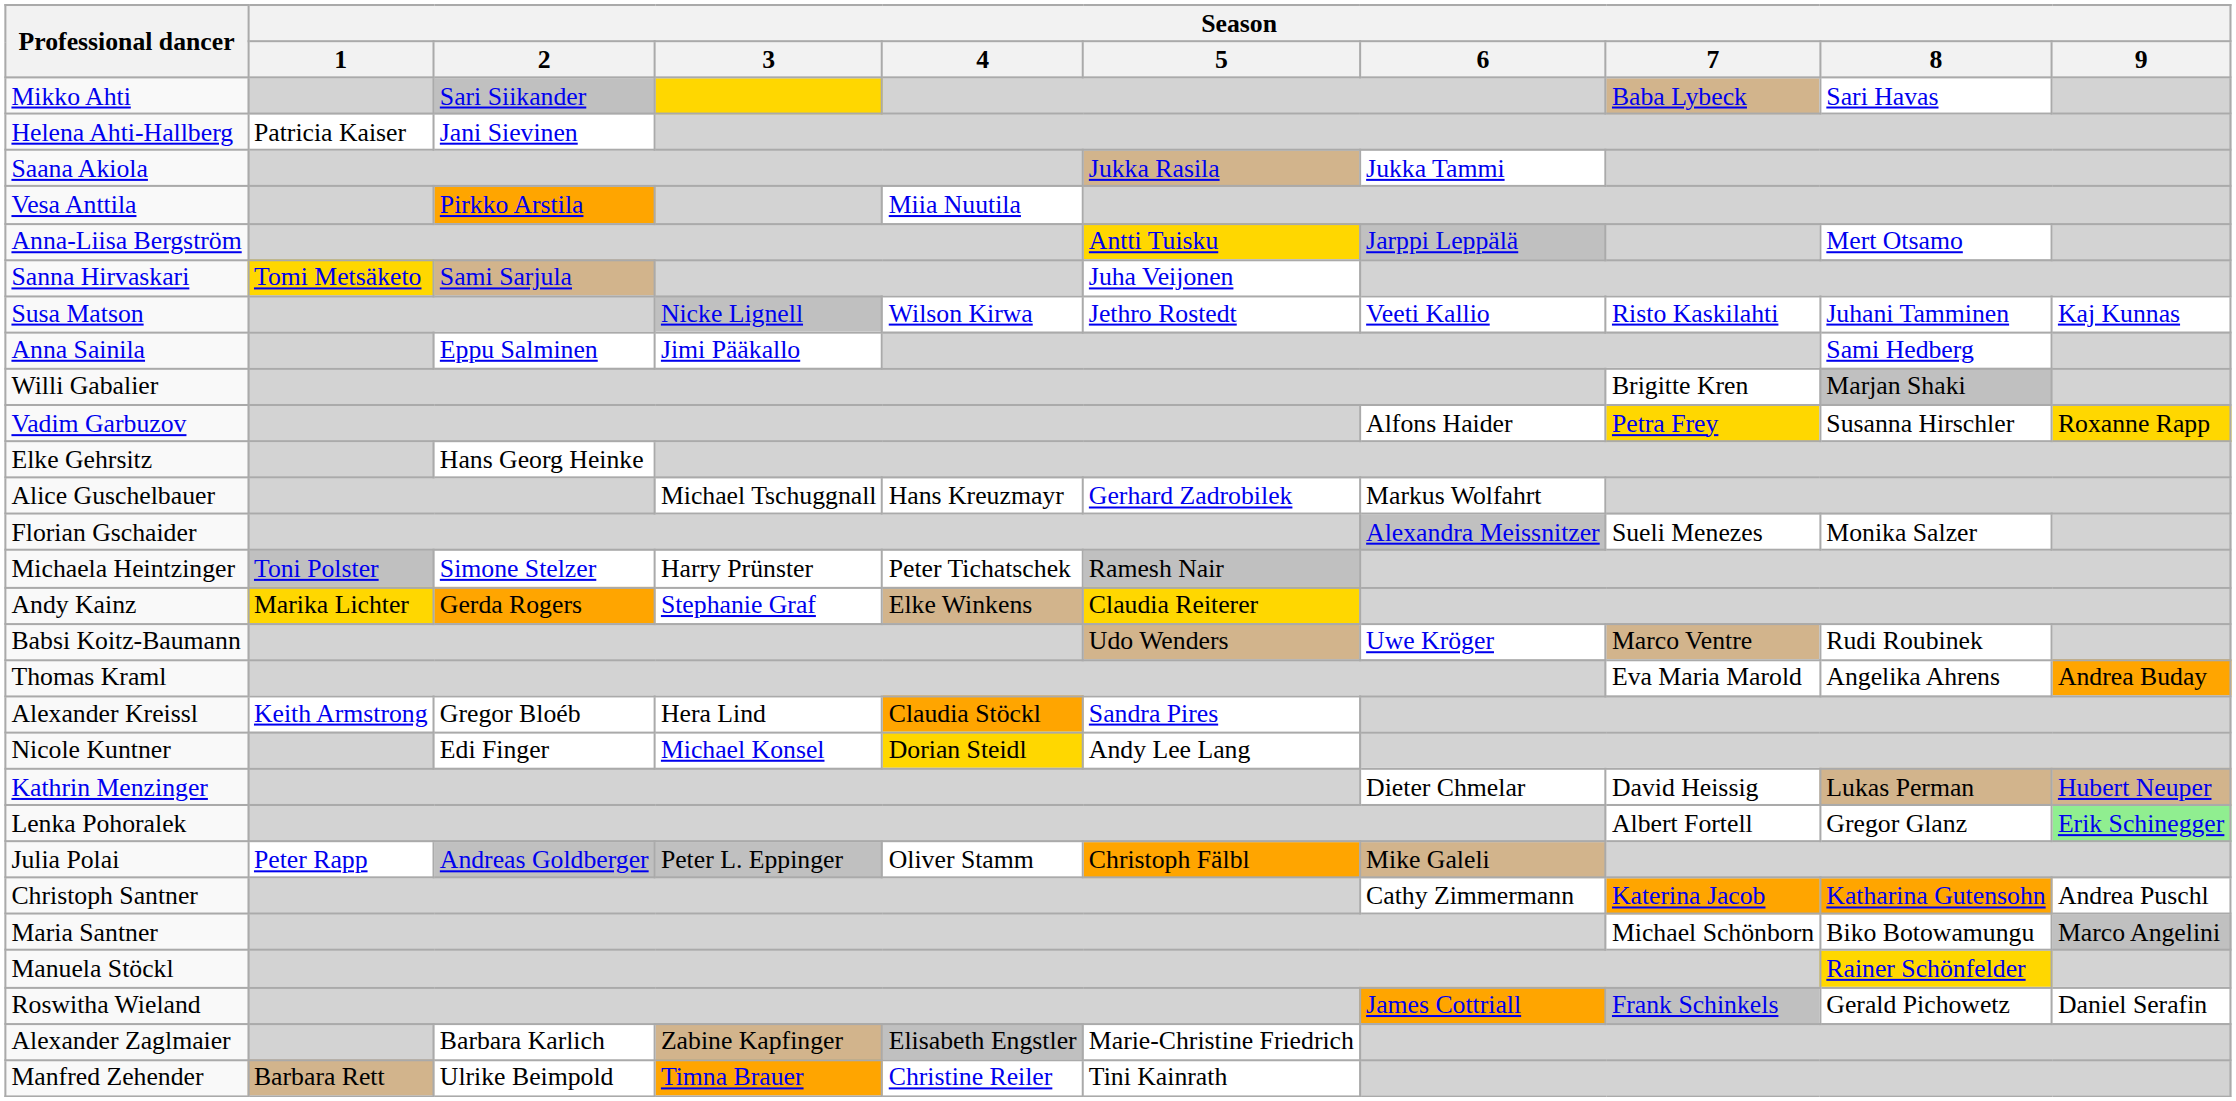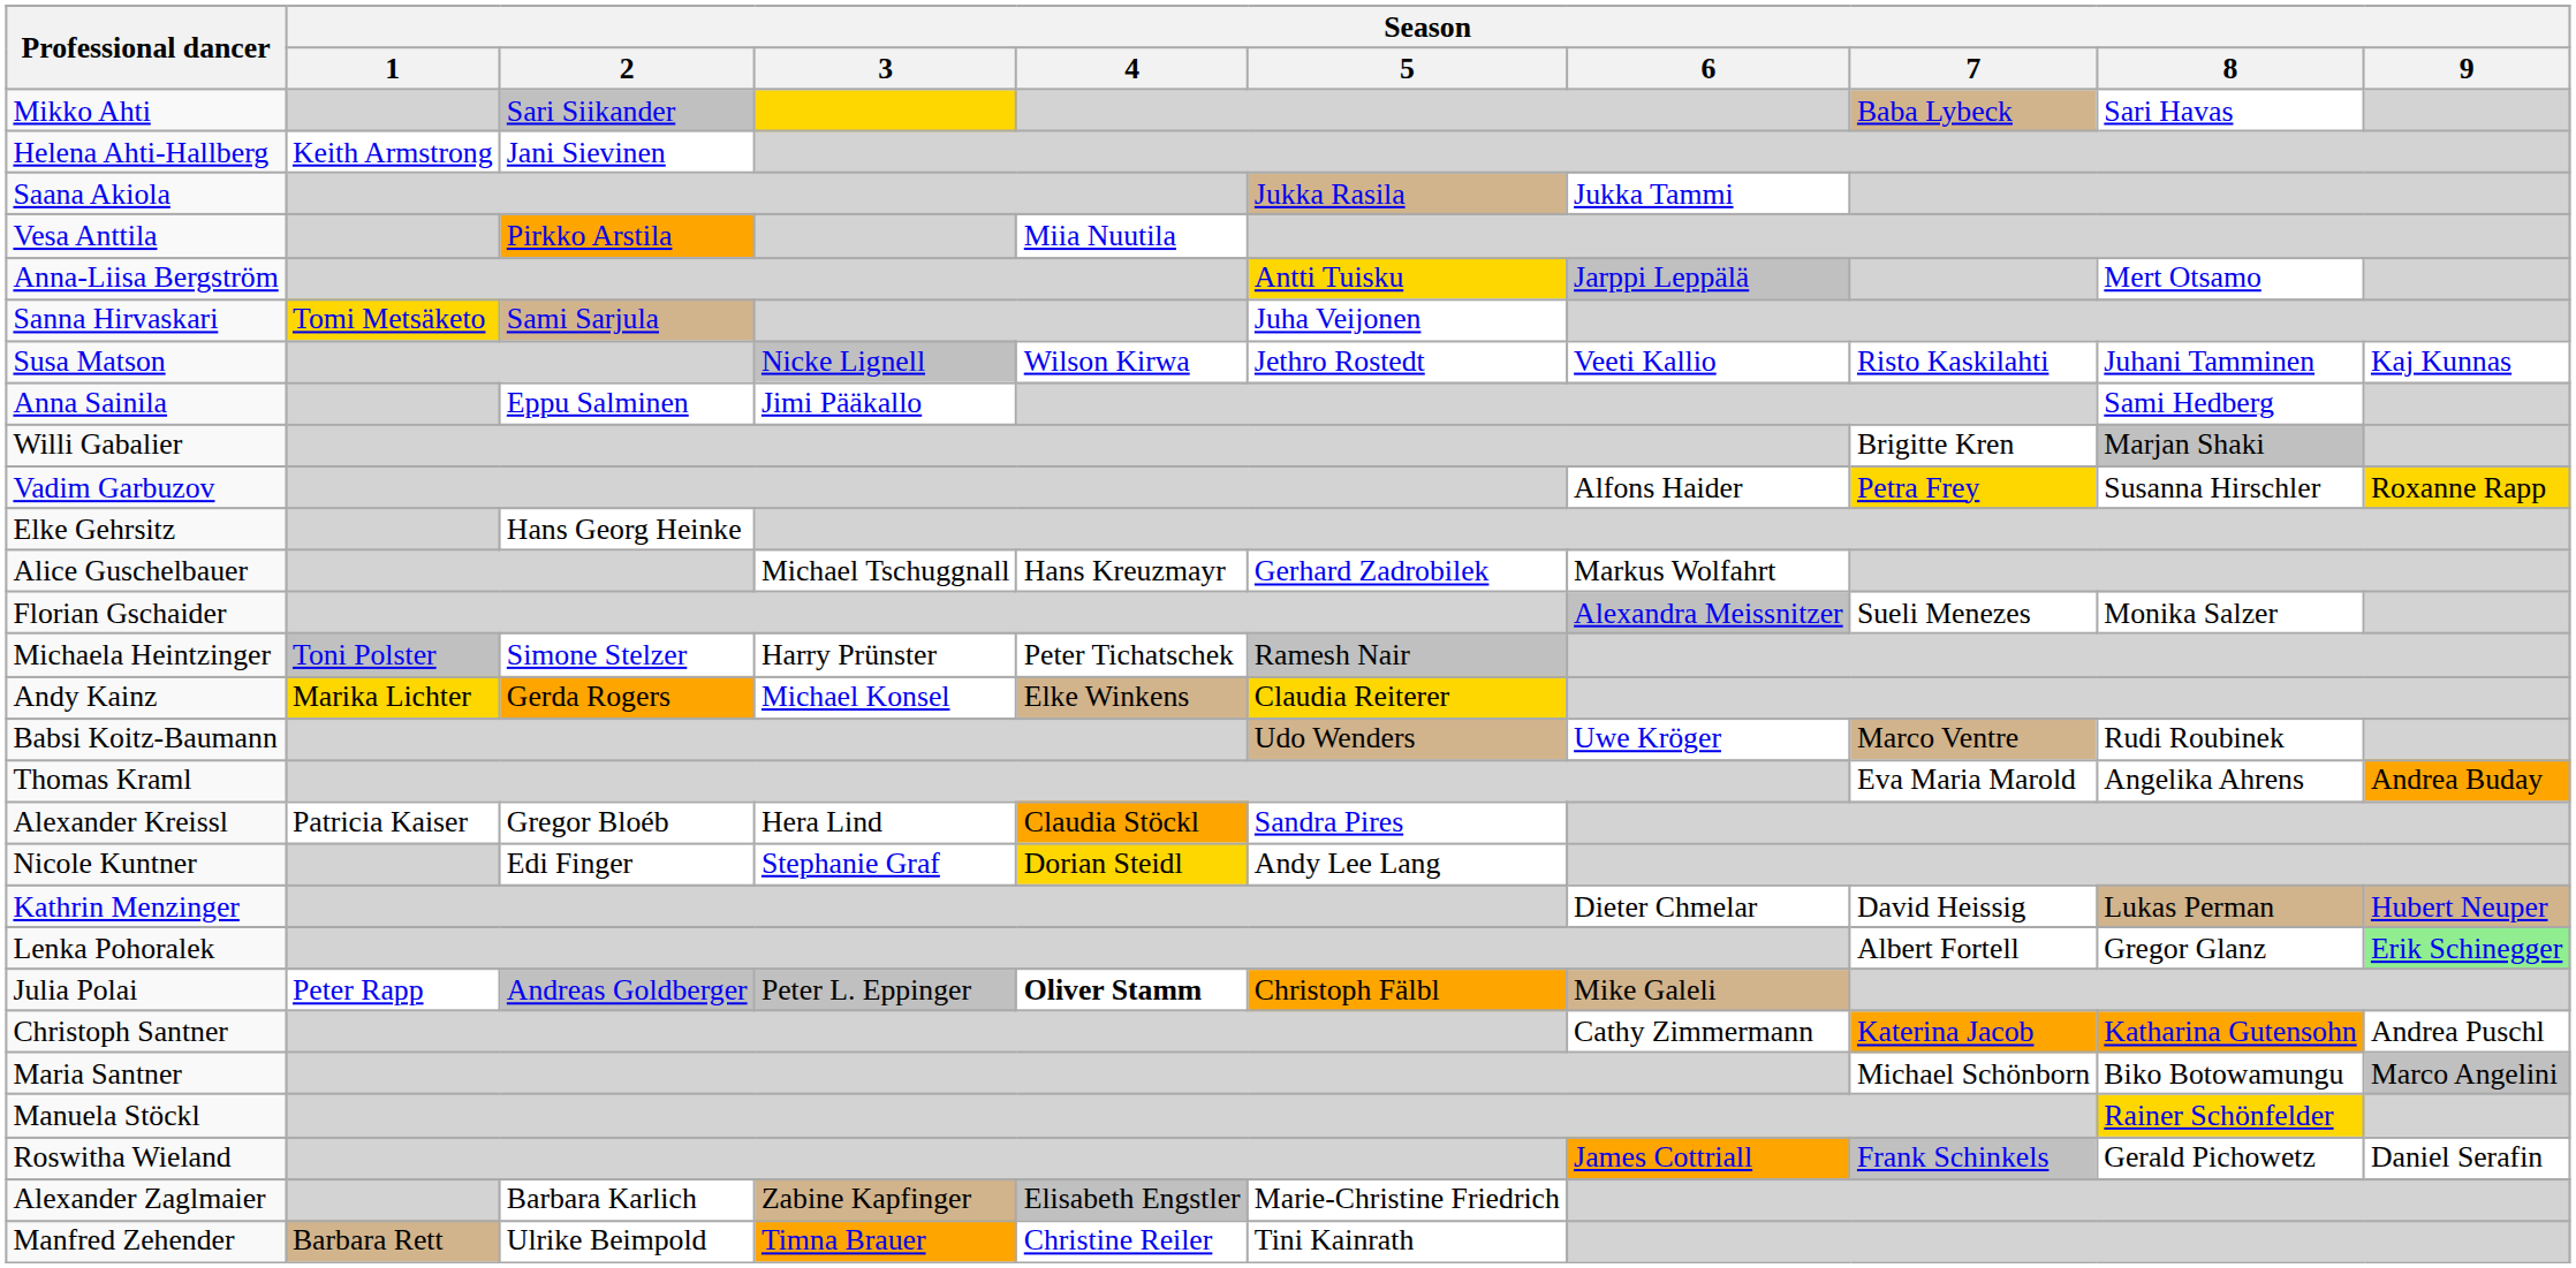 <table class="wikitable collapsible collapsed" style="margin:auto; font-size:80%; line-height:12px;">
 <tr>
 <th rowspan=2>Professional dancer</th>
 <th colspan="9">Season</th>
 </tr>
 <tr>
 <th>1</th>
 <th>2</th>
 <th>3</th>
 <th>4</th>
 <th>5</th>
 <th>6</th>
 <th>7</th>
 <th>8</th>
 <th>9</th>
 </tr>
 <tr>
 <td style="text-align:left;"><a href='#'>Mikko Ahti</a></td>
 <td colspan="1" style="background:lightgrey;"></td>
 <td style="background:silver;"><a href='#'>Sari Siikander</a></td>
 <td style="background:gold;"></td>
 <td colspan="3" style="background:lightgrey;"></td>
 <td style="background:tan;"><a href='#'>Baba Lybeck</a></td>
 <td style="background:white;"><a href='#'>Sari Havas</a></td>
 <td colspan="1" style="background:lightgrey;"></td>
 </tr>
 <tr>
 <td style="text-align:left;"><a href='#'>Helena Ahti-Hallberg</a></td>
-<td style="background:white;">Patricia Kaiser</td>
+<td style="background:white;"><a href='#'>Keith Armstrong</a></td>
 <td style="background:white;"><a href='#'>Jani Sievinen</a></td>
 <td colspan="7" style="background:lightgrey;"></td>
 </tr>
 <tr>
 <td style="text-align:left;"><a href='#'>Saana Akiola</a></td>
 <td colspan="4" style="background:lightgrey;"></td>
 <td style="background:tan;"><a href='#'>Jukka Rasila</a></td>
 <td style="background:white;"><a href='#'>Jukka Tammi</a></td>
 <td colspan="3" style="background:lightgrey;"></td>
 </tr>
 <tr>
 <td style="text-align:left;"><a href='#'>Vesa Anttila</a></td>
 <td colspan="1" style="background:lightgrey;"></td>
 <td style="background:orange;"><a href='#'>Pirkko Arstila</a></td>
 <td colspan="1" style="background:lightgrey;"></td>
 <td style="background:white;"><a href='#'>Miia Nuutila</a></td>
 <td colspan="5" style="background:lightgrey;"></td>
 </tr>
 <tr>
 <td style="text-align:left;"><a href='#'>Anna-Liisa Bergström</a></td>
 <td colspan="4" style="background:lightgrey;"></td>
 <td style="background:gold;"><a href='#'>Antti Tuisku</a></td>
 <td style="background:silver;"><a href='#'>Jarppi Leppälä</a></td>
 <td colspan="1" style="background:lightgrey;"></td>
 <td style="background:white;"><a href='#'>Mert Otsamo</a></td>
 <td colspan="1" style="background:lightgrey;"></td>
 </tr>
 <tr>
 <td style="text-align:left;"><a href='#'>Sanna Hirvaskari</a></td>
 <td style="background:gold;"><a href='#'>Tomi Metsäketo</a></td>
 <td style="background:tan;"><a href='#'>Sami Sarjula</a></td>
 <td colspan="2" style="background:lightgrey;"></td>
 <td style="background:white;"><a href='#'>Juha Veijonen</a></td>
 <td colspan="4" style="background:lightgrey;"></td>
 </tr>
 <tr>
 <td style="text-align:left;"><a href='#'>Susa Matson</a></td>
 <td colspan="2" style="background:lightgrey;"></td>
 <td style="background:silver;"><a href='#'>Nicke Lignell</a></td>
 <td style="background:white;"><a href='#'>Wilson Kirwa</a></td>
 <td style="background:white;"><a href='#'>Jethro Rostedt</a></td>
 <td style="background:white;"><a href='#'>Veeti Kallio</a></td>
 <td style="background:white;"><a href='#'>Risto Kaskilahti</a></td>
 <td style="background:white;"><a href='#'>Juhani Tamminen</a></td>
 <td style="background:white;"><a href='#'>Kaj Kunnas</a></td>
 </tr>
 <tr>
 <td style="text-align:left;"><a href='#'>Anna Sainila</a></td>
 <td colspan="1" style="background:lightgrey;"></td>
 <td style="background:white;"><a href='#'>Eppu Salminen</a></td>
 <td style="background:white;"><a href='#'>Jimi Pääkallo</a></td>
 <td colspan="4" style="background:lightgrey;"></td>
 <td style="background:white;"><a href='#'>Sami Hedberg</a></td>
 <td colspan="1" style="background:lightgrey;"></td>
 </tr>
 <tr>
 <td style="text-align:left;">Willi Gabalier</td>
 <td colspan="6" style="background:lightgrey;"></td>
 <td style="background:white;">Brigitte Kren</td>
 <td style="background:silver;">Marjan Shaki</td>
 <td colspan="1" style="background:lightgrey;"></td>
 </tr>
 <tr>
 <td style="text-align:left;"><a href='#'>Vadim Garbuzov</a></td>
 <td colspan="5" style="background:lightgrey;"></td>
 <td style="background:white;">Alfons Haider</td>
 <td style="background:gold;"><a href='#'>Petra Frey</a></td>
 <td style="background:white;">Susanna Hirschler</td>
 <td style="background:gold;">Roxanne Rapp</td>
 </tr>
 <tr>
 <td style="text-align:left;">Elke Gehrsitz</td>
 <td colspan="1" style="background:lightgrey;"></td>
 <td style="background:white;">Hans Georg Heinke</td>
 <td colspan="7" style="background:lightgrey;"></td>
 </tr>
 <tr>
 <td style="text-align:left;">Alice Guschelbauer</td>
 <td colspan="2" style="background:lightgrey;"></td>
 <td style="background:white;">Michael Tschuggnall</td>
 <td style="background:white;">Hans Kreuzmayr</td>
 <td style="background:white;"><a href='#'>Gerhard Zadrobilek</a></td>
 <td style="background:white;">Markus Wolfahrt</td>
 <td colspan="3" style="background:lightgrey;"></td>
 </tr>
 <tr>
 <td style="text-align:left;">Florian Gschaider</td>
 <td colspan="5" style="background:lightgrey;"></td>
 <td style="background:silver;"><a href='#'>Alexandra Meissnitzer</a></td>
 <td style="background:white;">Sueli Menezes</td>
 <td style="background:white;">Monika Salzer</td>
 <td colspan="1" style="background:lightgrey;"></td>
 </tr>
 <tr>
 <td style="text-align:left;">Michaela Heintzinger</td>
 <td style="background:silver;"><a href='#'>Toni Polster</a></td>
 <td style="background:white;"><a href='#'>Simone Stelzer</a></td>
 <td style="background:white;">Harry Prünster</td>
 <td style="background:white;">Peter Tichatschek</td>
 <td style="background:silver;">Ramesh Nair</td>
 <td colspan="4" style="background:lightgrey;"></td>
 </tr>
 <tr>
 <td style="text-align:left;">Andy Kainz</td>
 <td style="background:gold;">Marika Lichter</td>
 <td style="background:orange;">Gerda Rogers</td>
-<td style="background:white;"><a href='#'>Stephanie Graf</a></td>
+<td style="background:white;"><a href='#'>Michael Konsel</a></td>
 <td style="background:tan;">Elke Winkens</td>
 <td style="background:gold;">Claudia Reiterer</td>
 <td colspan="4" style="background:lightgrey;"></td>
 </tr>
 <tr>
 <td style="text-align:left;">Babsi Koitz-Baumann</td>
 <td colspan="4" style="background:lightgrey;"></td>
 <td style="background:tan;">Udo Wenders</td>
 <td style="background:white;"><a href='#'>Uwe Kröger</a></td>
 <td style="background:tan;">Marco Ventre</td>
 <td style="background:white;">Rudi Roubinek</td>
 <td colspan="1" style="background:lightgrey;"></td>
 </tr>
 <tr>
 <td style="text-align:left;">Thomas Kraml</td>
 <td colspan="6" style="background:lightgrey;"></td>
 <td style="background:white;">Eva Maria Marold</td>
 <td style="background:white;">Angelika Ahrens</td>
 <td style="background:orange;">Andrea Buday</td>
 </tr>
 <tr>
 <td style="text-align:left;">Alexander Kreissl</td>
-<td style="background:white;"><a href='#'>Keith Armstrong</a></td>
+<td style="background:white;">Patricia Kaiser</td>
 <td style="background:white;">Gregor Bloéb</td>
 <td style="background:white;">Hera Lind</td>
 <td style="background:orange;">Claudia Stöckl</td>
 <td style="background:white;"><a href='#'>Sandra Pires</a></td>
 <td colspan="4" style="background:lightgrey;"></td>
 </tr>
 <tr>
 <td style="text-align:left;">Nicole Kuntner</td>
 <td colspan="1" style="background:lightgrey;"></td>
 <td style="background:white;">Edi Finger</td>
-<td style="background:white;"><a href='#'>Michael Konsel</a></td>
+<td style="background:white;"><a href='#'>Stephanie Graf</a></td>
 <td style="background:gold;">Dorian Steidl</td>
 <td style="background:white;">Andy Lee Lang</td>
 <td colspan="4" style="background:lightgrey;"></td>
 </tr>
 <tr>
 <td style="text-align:left;"><a href='#'>Kathrin Menzinger</a></td>
 <td colspan="5" style="background:lightgrey;"></td>
 <td style="background:white;">Dieter Chmelar</td>
 <td style="background:white;">David Heissig</td>
 <td style="background:tan;">Lukas Perman</td>
 <td style="background:tan;"><a href='#'>Hubert Neuper</a></td>
 </tr>
 <tr>
 <td style="text-align:left;">Lenka Pohoralek</td>
 <td colspan="6" style="background:lightgrey;"></td>
 <td style="background:white;">Albert Fortell</td>
 <td style="background:white;">Gregor Glanz</td>
 <td style="background:lightgreen;"><a href='#'>Erik Schinegger</a></td>
 </tr>
 <tr>
 <td style="text-align:left;">Julia Polai</td>
 <td style="background:white;"><a href='#'>Peter Rapp</a></td>
 <td style="background:silver;"><a href='#'>Andreas Goldberger</a></td>
 <td style="background:silver;">Peter L. Eppinger</td>
-<td style="background:white;">Oliver Stamm</td>
+<td style="background:white;"><strong>Oliver Stamm</strong></td>
 <td style="background:orange;">Christoph Fälbl</td>
 <td style="background:tan;">Mike Galeli</td>
 <td colspan="3" style="background:lightgrey;"></td>
 </tr>
 <tr>
 <td style="text-align:left;">Christoph Santner</td>
 <td colspan="5" style="background:lightgrey;"></td>
 <td style="background:white;">Cathy Zimmermann</td>
 <td style="background:orange;"><a href='#'>Katerina Jacob</a></td>
 <td style="background:orange;"><a href='#'>Katharina Gutensohn</a></td>
 <td style="background:white;">Andrea Puschl</td>
 </tr>
 <tr>
 <td style="text-align:left;">Maria Santner</td>
 <td colspan="6" style="background:lightgrey;"></td>
 <td style="background:white;">Michael Schönborn</td>
 <td style="background:white;">Biko Botowamungu</td>
 <td style="background:silver;">Marco Angelini</td>
 </tr>
 <tr>
 <td style="text-align:left;">Manuela Stöckl</td>
 <td colspan="7" style="background:lightgrey;"></td>
 <td style="background:gold;"><a href='#'>Rainer Schönfelder</a></td>
 <td colspan="1" style="background:lightgrey;"></td>
 </tr>
 <tr>
 <td style="text-align:left;">Roswitha Wieland</td>
 <td colspan="5" style="background:lightgrey;"></td>
 <td style="background:orange;"><a href='#'>James Cottriall</a></td>
 <td style="background:silver;"><a href='#'>Frank Schinkels</a></td>
 <td style="background:white;">Gerald Pichowetz</td>
 <td style="background:white;">Daniel Serafin</td>
 </tr>
 <tr>
 <td style="text-align:left;">Alexander Zaglmaier</td>
 <td colspan="1" style="background:lightgrey;"></td>
 <td style="background:white;">Barbara Karlich</td>
 <td style="background:tan;">Zabine Kapfinger</td>
 <td style="background:silver;">Elisabeth Engstler</td>
 <td style="background:white;">Marie-Christine Friedrich</td>
 <td colspan="4" style="background:lightgrey"></td>
 </tr>
 <tr>
 <td style="text-align:left;">Manfred Zehender</td>
 <td style="background:tan;">Barbara Rett</td>
 <td style="background:white;">Ulrike Beimpold</td>
 <td style="background:orange;"><a href='#'>Timna Brauer</a></td>
 <td style="background:white;"><a href='#'>Christine Reiler</a></td>
 <td style="background:white;">Tini Kainrath</td>
 <td colspan="4" style="background:lightgrey;"></td>
 </tr>
 </table>
